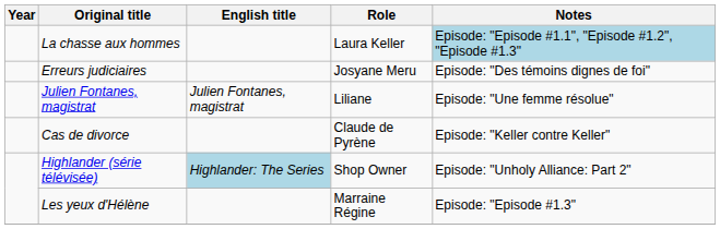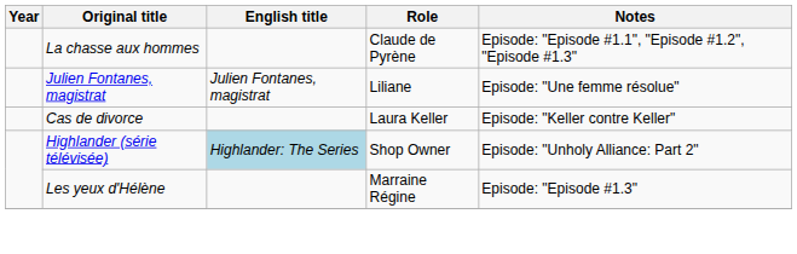 <table class="wikitable">
 <tr>
 <th>Year</th>
 <th>Original title</th>
 <th>English title</th>
 <th>Role</th>
 <th>Notes</th>
 </tr>
 <tr>
 <td></td>
 <td><em>La chasse aux hommes</em></td>
 <td></td>
-<td>Laura Keller</td>
-<td style="background: lightblue;">Episode: "Episode #1.1", "Episode #1.2", "Episode #1.3"</td>
-</tr>
-<tr>
-<td></td>
-<td><em>Erreurs judiciaires</em></td>
-<td></td>
-<td>Josyane Meru</td>
-<td>Episode: "Des témoins dignes de foi"</td>
+<td>Claude de Pyrène</td>
+<td>Episode: "Episode #1.1", "Episode #1.2", "Episode #1.3"</td>
 </tr>
 <tr>
 <td></td>
 <td><em><a href='#'>Julien Fontanes, magistrat</a></em></td>
 <td><em>Julien Fontanes, magistrat</em></td>
 <td>Liliane</td>
 <td>Episode: "Une femme résolue"</td>
 </tr>
 <tr>
 <td></td>
 <td><em>Cas de divorce</em></td>
 <td></td>
-<td>Claude de Pyrène</td>
+<td>Laura Keller</td>
 <td>Episode: "Keller contre Keller"</td>
 </tr>
 <tr>
 <td rowspan="2"></td>
 <td><em><a href='#'>Highlander (série télévisée)</a></em></td>
 <td style="background: lightblue;"><em>Highlander: The Series</em></td>
 <td>Shop Owner</td>
 <td>Episode: "Unholy Alliance: Part 2"</td>
 </tr>
 <tr>
 <td><em>Les yeux d'Hélène</em></td>
 <td></td>
 <td>Marraine Régine</td>
 <td>Episode: "Episode #1.3"</td>
 </tr>
 <tr>
 </tr>
 </table>
